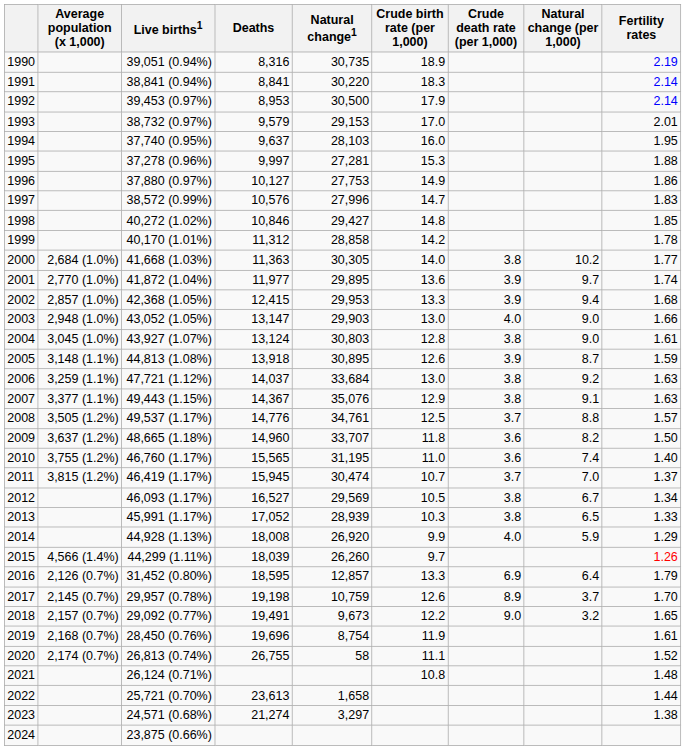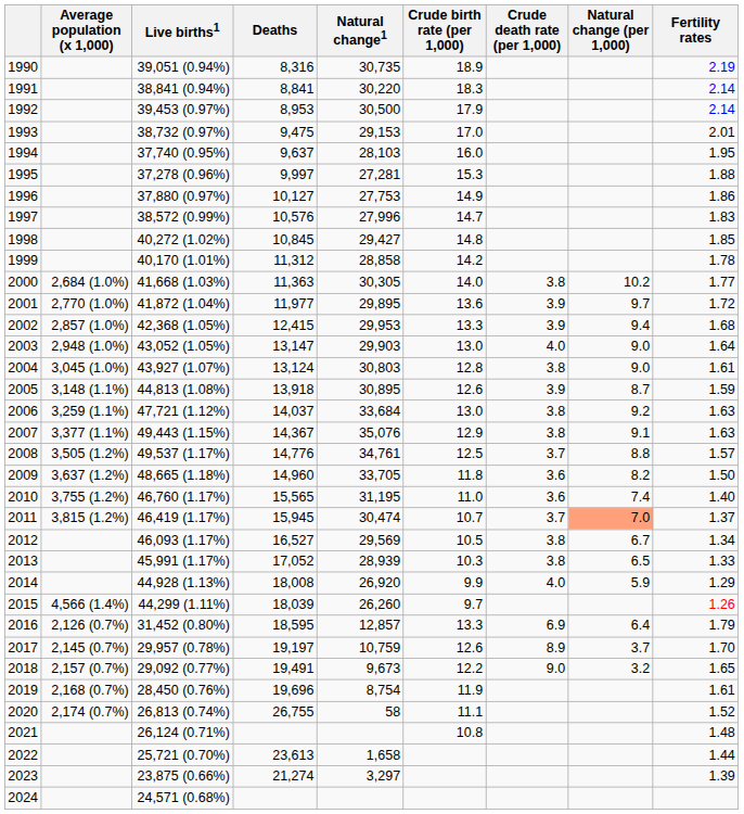 <table class="wikitable">
 <tr>
 <th></th>
 <th style="width:80pt;">Average population (x 1,000)</th>
 <th style="width:100pt;">Live births<sup>1</sup></th>
 <th style="width:80pt;">Deaths</th>
 <th style="width:80pt;">Natural change<sup>1</sup></th>
 <th style="width:80pt;">Crude birth rate (per 1,000)</th>
 <th style="width:80pt;">Crude death rate (per 1,000)</th>
 <th style="width:80pt;">Natural change (per 1,000)</th>
 <th style="width:80pt;">Fertility rates</th>
 </tr>
 <tr>
 <td>1990</td>
 <td style="text-align:right;"></td>
 <td style="text-align:right;">39,051 (0.94%)</td>
 <td style="text-align:right;">8,316</td>
 <td style="text-align:right;">30,735</td>
 <td style="text-align:right;">18.9</td>
 <td style="text-align:right;"></td>
 <td style="text-align:right;"></td>
 <td style="text-align:right; color:blue;">2.19</td>
 </tr>
 <tr>
 <td>1991</td>
 <td style="text-align:right;"></td>
 <td style="text-align:right;">38,841 (0.94%)</td>
 <td style="text-align:right;">8,841</td>
 <td style="text-align:right;">30,220</td>
 <td style="text-align:right;">18.3</td>
 <td style="text-align:right;"></td>
 <td style="text-align:right;"></td>
 <td style="text-align:right; color:blue;">2.14</td>
 </tr>
 <tr>
 <td>1992</td>
 <td style="text-align:right;"></td>
 <td style="text-align:right;">39,453 (0.97%)</td>
 <td style="text-align:right;">8,953</td>
 <td style="text-align:right;">30,500</td>
 <td style="text-align:right;">17.9</td>
 <td style="text-align:right;"></td>
 <td style="text-align:right;"></td>
 <td style="text-align:right; color:blue;">2.14</td>
 </tr>
 <tr>
 <td>1993</td>
 <td style="text-align:right;"></td>
 <td style="text-align:right;">38,732 (0.97%)</td>
-<td style="text-align:right;">9,579</td>
+<td style="text-align:right;">9,475</td>
 <td style="text-align:right;">29,153</td>
 <td style="text-align:right;">17.0</td>
 <td style="text-align:right;"></td>
 <td style="text-align:right;"></td>
 <td style="text-align:right;">2.01</td>
 </tr>
 <tr>
 <td>1994</td>
 <td style="text-align:right;"></td>
 <td style="text-align:right;">37,740 (0.95%)</td>
 <td style="text-align:right;">9,637</td>
 <td style="text-align:right;">28,103</td>
 <td style="text-align:right;">16.0</td>
 <td style="text-align:right;"></td>
 <td style="text-align:right;"></td>
 <td style="text-align:right;">1.95</td>
 </tr>
 <tr>
 <td>1995</td>
 <td style="text-align:right;"></td>
 <td style="text-align:right">37,278 (0.96%)</td>
 <td style="text-align:right;">9,997</td>
 <td style="text-align:right;">27,281</td>
 <td style="text-align:right;">15.3</td>
 <td style="text-align:right;"></td>
 <td style="text-align:right;"></td>
 <td style="text-align:right;">1.88</td>
 </tr>
 <tr>
 <td>1996</td>
 <td style="text-align:right;"></td>
 <td style="text-align:right;">37,880 (0.97%)</td>
 <td style="text-align:right;">10,127</td>
 <td style="text-align:right;">27,753</td>
 <td style="text-align:right;">14.9</td>
 <td style="text-align:right;"></td>
 <td style="text-align:right;"></td>
 <td style="text-align:right;">1.86</td>
 </tr>
 <tr>
 <td>1997</td>
 <td style="text-align:right;"></td>
 <td style="text-align:right;">38,572 (0.99%)</td>
 <td style="text-align:right;">10,576</td>
 <td style="text-align:right;">27,996</td>
 <td style="text-align:right;">14.7</td>
 <td style="text-align:right;"></td>
 <td style="text-align:right;"></td>
 <td style="text-align:right;">1.83</td>
 </tr>
 <tr>
 <td>1998</td>
 <td style="text-align:right;"></td>
 <td style="text-align:right;">40,272 (1.02%)</td>
-<td style="text-align:right;">10,846</td>
+<td style="text-align:right;">10,845</td>
 <td style="text-align:right;">29,427</td>
 <td style="text-align:right;">14.8</td>
 <td style="text-align:right;"></td>
 <td style="text-align:right;"></td>
 <td style="text-align:right;">1.85</td>
 </tr>
 <tr>
 <td>1999</td>
 <td style="text-align:right;"></td>
 <td style="text-align:right;">40,170 (1.01%)</td>
 <td style="text-align:right;">11,312</td>
 <td style="text-align:right;">28,858</td>
 <td style="text-align:right;">14.2</td>
 <td style="text-align:right;"></td>
 <td style="text-align:right;"></td>
 <td style="text-align:right;">1.78</td>
 </tr>
 <tr>
 <td>2000</td>
 <td style="text-align:right;">2,684 (1.0%)</td>
 <td style="text-align:right;">41,668 (1.03%)</td>
 <td style="text-align:right;">11,363</td>
 <td style="text-align:right;">30,305</td>
 <td style="text-align:right;">14.0</td>
 <td style="text-align:right;">3.8</td>
 <td style="text-align:right;">10.2</td>
 <td style="text-align:right;">1.77</td>
 </tr>
 <tr>
 <td>2001</td>
 <td style="text-align:right;">2,770 (1.0%)</td>
 <td style="text-align:right;">41,872 (1.04%)</td>
 <td style="text-align:right;">11,977</td>
 <td style="text-align:right;">29,895</td>
 <td style="text-align:right;">13.6</td>
 <td style="text-align:right;">3.9</td>
 <td style="text-align:right;">9.7</td>
-<td style="text-align:right;">1.74</td>
+<td style="text-align:right;">1.72</td>
 </tr>
 <tr>
 <td>2002</td>
 <td style="text-align:right;">2,857 (1.0%)</td>
 <td style="text-align:right;">42,368 (1.05%)</td>
 <td style="text-align:right;">12,415</td>
 <td style="text-align:right;">29,953</td>
 <td style="text-align:right;">13.3</td>
 <td style="text-align:right;">3.9</td>
 <td style="text-align:right;">9.4</td>
 <td style="text-align:right;">1.68</td>
 </tr>
 <tr>
 <td>2003</td>
 <td style="text-align:right;">2,948 (1.0%)</td>
 <td style="text-align:right;">43,052 (1.05%)</td>
 <td style="text-align:right;">13,147</td>
 <td style="text-align:right;">29,903</td>
 <td style="text-align:right;">13.0</td>
 <td style="text-align:right;">4.0</td>
 <td style="text-align:right;">9.0</td>
-<td style="text-align:right;">1.66</td>
+<td style="text-align:right;">1.64</td>
 </tr>
 <tr>
 <td>2004</td>
 <td style="text-align:right;">3,045 (1.0%)</td>
 <td style="text-align:right;">43,927 (1.07%)</td>
 <td style="text-align:right;">13,124</td>
 <td style="text-align:right;">30,803</td>
 <td style="text-align:right;">12.8</td>
 <td style="text-align:right;">3.8</td>
 <td style="text-align:right;">9.0</td>
 <td style="text-align:right;">1.61</td>
 </tr>
 <tr>
 <td>2005</td>
 <td style="text-align:right;">3,148 (1.1%)</td>
 <td style="text-align:right;">44,813 (1.08%)</td>
 <td style="text-align:right;">13,918</td>
 <td style="text-align:right;">30,895</td>
 <td style="text-align:right;">12.6</td>
 <td style="text-align:right;">3.9</td>
 <td style="text-align:right;">8.7</td>
 <td style="text-align:right;">1.59</td>
 </tr>
 <tr>
 <td>2006</td>
 <td style="text-align:right;">3,259 (1.1%)</td>
 <td style="text-align:right;">47,721 (1.12%)</td>
 <td style="text-align:right;">14,037</td>
 <td style="text-align:right;">33,684</td>
 <td style="text-align:right;">13.0</td>
 <td style="text-align:right;">3.8</td>
 <td style="text-align:right;">9.2</td>
 <td style="text-align:right;">1.63</td>
 </tr>
 <tr>
 <td>2007</td>
 <td style="text-align:right;">3,377 (1.1%)</td>
 <td style="text-align:right;">49,443 (1.15%)</td>
 <td style="text-align:right;">14,367</td>
 <td style="text-align:right;">35,076</td>
 <td style="text-align:right;">12.9</td>
 <td style="text-align:right;">3.8</td>
 <td style="text-align:right;">9.1</td>
 <td style="text-align:right;">1.63</td>
 </tr>
 <tr>
 <td>2008</td>
 <td style="text-align:right;">3,505 (1.2%)</td>
 <td style="text-align:right;">49,537 (1.17%)</td>
 <td style="text-align:right;">14,776</td>
 <td style="text-align:right;">34,761</td>
 <td style="text-align:right;">12.5</td>
 <td style="text-align:right;">3.7</td>
 <td style="text-align:right;">8.8</td>
 <td style="text-align:right;">1.57</td>
 </tr>
 <tr>
 <td>2009</td>
 <td style="text-align:right;">3,637 (1.2%)</td>
 <td style="text-align:right;">48,665 (1.18%)</td>
 <td style="text-align:right;">14,960</td>
-<td style="text-align:right;">33,707</td>
+<td style="text-align:right;">33,705</td>
 <td style="text-align:right;">11.8</td>
 <td style="text-align:right;">3.6</td>
 <td style="text-align:right;">8.2</td>
 <td style="text-align:right;">1.50</td>
 </tr>
 <tr>
 <td>2010</td>
 <td style="text-align:right;">3,755 (1.2%)</td>
 <td style="text-align:right;">46,760 (1.17%)</td>
 <td style="text-align:right;">15,565</td>
 <td style="text-align:right;">31,195</td>
 <td style="text-align:right;">11.0</td>
 <td style="text-align:right;">3.6</td>
 <td style="text-align:right;">7.4</td>
 <td style="text-align:right;">1.40</td>
 </tr>
 <tr>
 <td>2011</td>
 <td style="text-align:right;">3,815 (1.2%)</td>
 <td style="text-align:right;">46,419 (1.17%)</td>
 <td style="text-align:right;">15,945</td>
 <td style="text-align:right;">30,474</td>
 <td style="text-align:right;">10.7</td>
 <td style="text-align:right;">3.7</td>
-<td style="text-align:right;">7.0</td>
+<td style="background: lightsalmon; text-align:right;">7.0</td>
 <td style="text-align:right;">1.37</td>
 </tr>
 <tr>
 <td>2012</td>
 <td style="text-align:right;"></td>
 <td style="text-align:right;">46,093 (1.17%)</td>
 <td style="text-align:right;">16,527</td>
 <td style="text-align:right;">29,569</td>
 <td style="text-align:right;">10.5</td>
 <td style="text-align:right;">3.8</td>
 <td style="text-align:right;">6.7</td>
 <td style="text-align:right;">1.34</td>
 </tr>
 <tr>
 <td>2013</td>
 <td style="text-align:right;"></td>
 <td style="text-align:right;">45,991 (1.17%)</td>
 <td style="text-align:right;">17,052</td>
 <td style="text-align:right;">28,939</td>
 <td style="text-align:right;">10.3</td>
 <td style="text-align:right;">3.8</td>
 <td style="text-align:right;">6.5</td>
 <td style="text-align:right;">1.33</td>
 </tr>
 <tr>
 <td>2014</td>
 <td style="text-align:right;"></td>
 <td style="text-align:right;">44,928 (1.13%)</td>
 <td style="text-align:right;">18,008</td>
 <td style="text-align:right;">26,920</td>
 <td style="text-align:right;">9.9</td>
 <td style="text-align:right;">4.0</td>
 <td style="text-align:right;">5.9</td>
 <td style="text-align:right;">1.29</td>
 </tr>
 <tr>
 <td>2015</td>
 <td style="text-align:right;">4,566 (1.4%)</td>
 <td style="text-align:right;">44,299 (1.11%)</td>
 <td style="text-align:right;">18,039</td>
 <td style="text-align:right;">26,260</td>
 <td style="text-align:right;">9.7</td>
 <td style="text-align:right;"></td>
 <td style="text-align:right;"></td>
 <td style="text-align:right; color:red;">1.26</td>
 </tr>
 <tr>
 <td>2016</td>
 <td style="text-align:right;">2,126 (0.7%)</td>
 <td style="text-align:right;">31,452 (0.80%)</td>
 <td style="text-align:right;">18,595</td>
 <td style="text-align:right;">12,857</td>
 <td style="text-align:right;">13.3</td>
 <td style="text-align:right;">6.9</td>
 <td style="text-align:right;">6.4</td>
 <td style="text-align:right;">1.79</td>
 </tr>
 <tr>
 <td>2017</td>
 <td style="text-align:right;">2,145 (0.7%)</td>
 <td style="text-align:right;">29,957 (0.78%)</td>
-<td style="text-align:right;">19,198</td>
+<td style="text-align:right;">19,197</td>
 <td style="text-align:right;">10,759</td>
 <td style="text-align:right;">12.6</td>
 <td style="text-align:right;">8.9</td>
 <td style="text-align:right;">3.7</td>
 <td style="text-align:right;">1.70</td>
 </tr>
 <tr>
 <td>2018</td>
 <td style="text-align:right;">2,157 (0.7%)</td>
 <td style="text-align:right;">29,092 (0.77%)</td>
 <td style="text-align:right;">19,491</td>
 <td style="text-align:right;">9,673</td>
 <td style="text-align:right;">12.2</td>
 <td style="text-align:right;">9.0</td>
 <td style="text-align:right;">3.2</td>
 <td style="text-align:right;">1.65</td>
 </tr>
 <tr>
 <td>2019</td>
 <td style="text-align:right;">2,168 (0.7%)</td>
 <td style="text-align:right;">28,450 (0.76%)</td>
 <td style="text-align:right;">19,696</td>
 <td style="text-align:right;">8,754</td>
 <td style="text-align:right;">11.9</td>
 <td style="text-align:right;"></td>
 <td style="text-align:right;"></td>
 <td style="text-align:right;">1.61</td>
 </tr>
 <tr>
 <td>2020</td>
 <td style="text-align:right;">2,174 (0.7%)</td>
 <td style="text-align:right;">26,813 (0.74%)</td>
 <td style="text-align:right;">26,755</td>
 <td style="text-align:right;">58</td>
 <td style="text-align:right;">11.1</td>
 <td style="text-align:right;"></td>
 <td style="text-align:right;"></td>
 <td style="text-align:right;">1.52</td>
 </tr>
 <tr>
 <td>2021</td>
 <td style="text-align:right;"></td>
 <td style="text-align:right;">26,124 (0.71%)</td>
 <td style="text-align:right;"></td>
 <td style="text-align:right;"></td>
 <td style="text-align:right;">10.8</td>
 <td style="text-align:right;"></td>
 <td style="text-align:right;"></td>
 <td style="text-align:right;">1.48</td>
 </tr>
 <tr>
 <td>2022</td>
 <td style="text-align:right;"></td>
 <td style="text-align:right;">25,721 (0.70%)</td>
 <td style="text-align:right;">23,613</td>
 <td style="text-align:right;">1,658</td>
 <td style="text-align:right;"></td>
 <td style="text-align:right;"></td>
 <td style="color:red; text-align:right;"></td>
 <td style="text-align:right;">1.44</td>
 </tr>
 <tr>
 <td>2023</td>
 <td style="text-align:right;"></td>
-<td style="text-align:right;">24,571 (0.68%)</td>
+<td style="text-align:right;">23,875 (0.66%)</td>
 <td style="text-align:right;">21,274</td>
 <td style="text-align:right;">3,297</td>
 <td style="text-align:right;"></td>
 <td style="text-align:right;"></td>
 <td style="color:red; text-align:right;"></td>
-<td style="text-align:right;">1.38</td>
+<td style="text-align:right;">1.39</td>
 </tr>
 <tr>
 <td>2024</td>
 <td style="text-align:right;"></td>
-<td style="text-align:right;">23,875 (0.66%)</td>
+<td style="text-align:right;">24,571 (0.68%)</td>
 <td style="text-align:right;"></td>
 <td style="text-align:right;"></td>
 <td style="text-align:right;"></td>
 <td style="text-align:right;"></td>
 <td style="color:red; text-align:right;"></td>
 <td style="text-align:right;"></td>
 </tr>
 </table>
